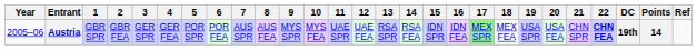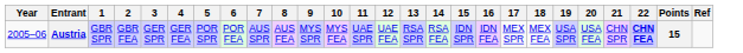 <table class="wikitable" style="text-align:center; font-size:85%">
 <tr>
 <th>Year</th>
 <th>Entrant</th>
 <th>1</th>
 <th>2</th>
 <th>3</th>
 <th>4</th>
 <th>5</th>
 <th>6</th>
 <th>7</th>
 <th>8</th>
 <th>9</th>
 <th>10</th>
 <th>11</th>
 <th>12</th>
 <th>13</th>
 <th>14</th>
 <th>15</th>
 <th>16</th>
 <th>17</th>
 <th>18</th>
 <th>19</th>
 <th>20</th>
 <th>21</th>
 <th>22</th>
-<th>DC</th>
 <th>Points</th>
 <th>Ref</th>
 </tr>
 <tr>
 <td nowrap><a href='#'>2005–06</a></td>
 <th><a href='#'>Austria</a></th>
 <td style="background:#cfcfff;"><a href='#'>GBR<br>SPR</a><br></td>
 <td style="background:#cfcfff;"><a href='#'>GBR<br>FEA</a><br></td>
 <td style="background:#cfcfff;"><a href='#'>GER<br>SPR</a><br></td>
 <td style="background:#cfcfff;"><a href='#'>GER<br>FEA</a><br></td>
 <td style="background:#cfcfff;"><a href='#'>POR<br>SPR</a><br></td>
 <td style="background:#dfffdf;"><a href='#'>POR<br>FEA</a><br></td>
 <td style="background:#cfcfff;"><a href='#'>AUS<br>SPR</a><br></td>
 <td style="background:#efcfff;"><a href='#'>AUS<br>FEA</a><br></td>
 <td style="background:#cfcfff;"><a href='#'>MYS<br>SPR</a><br></td>
 <td style="background:#efcfff;"><a href='#'>MYS<br>FEA</a><br></td>
 <td style="background:#cfcfff;"><a href='#'>UAE<br>SPR</a><br></td>
 <td style="background:#dfffdf;"><a href='#'>UAE<br>FEA</a><br></td>
 <td style="background:#cfcfff;"><a href='#'>RSA<br>SPR</a><br></td>
 <td style="background:#dfffdf;"><a href='#'>RSA<br>FEA</a><br></td>
 <td style="background:#cfcfff;"><a href='#'>IDN<br>SPR</a><br></td>
 <td style="background:#efcfff;"><a href='#'>IDN<br>FEA</a><br></td>
-<td style="background: lightgreen;"><a href='#'>MEX<br>SPR</a></td>
+<td><a href='#'>MEX<br>SPR</a></td>
 <td><a href='#'>MEX<br>FEA</a></td>
 <td style="background:#cfcfff;"><a href='#'>USA<br>SPR</a><br></td>
 <td style="background:#dfffdf;"><a href='#'>USA<br>FEA</a><br></td>
 <td style="background:#efcfff;"><a href='#'>CHN<br>SPR</a><br></td>
 <td style="background:#cfcfff;"><strong><a href='#'>CHN<br>FEA</a><br></strong></td>
-<th>19th</th>
-<th>14</th>
+<th>15</th>
 <td></td>
 </tr>
 </table>
